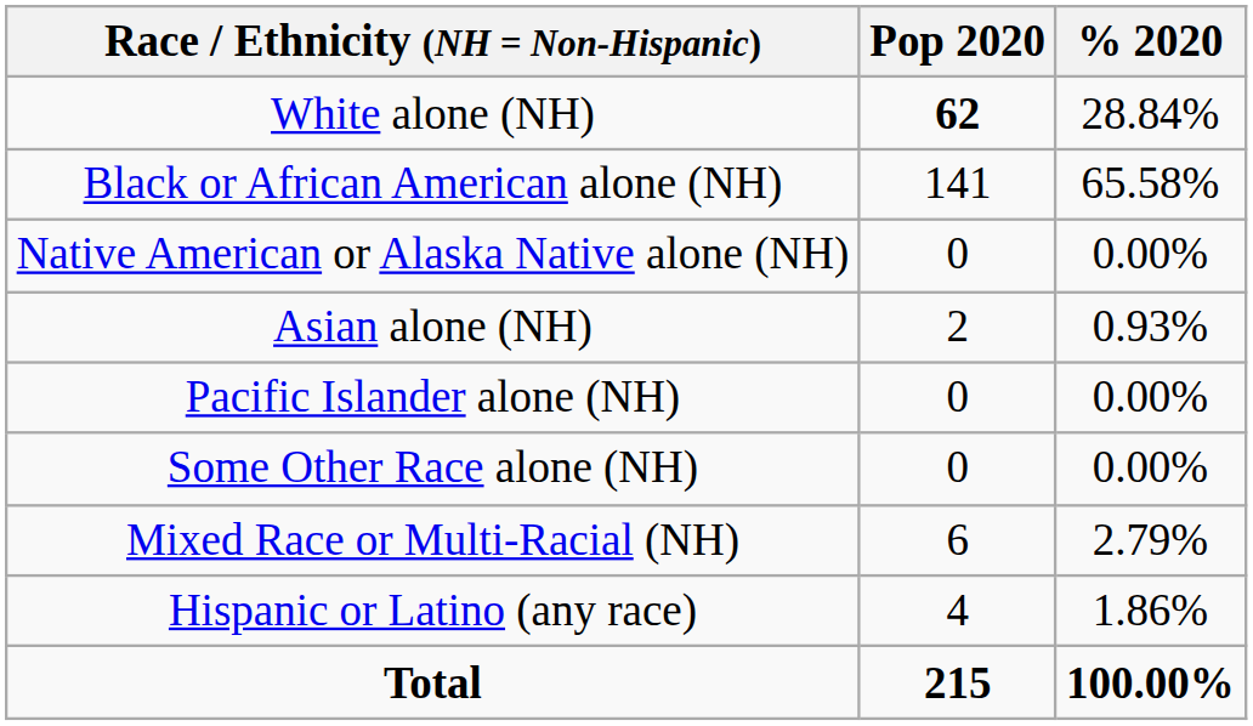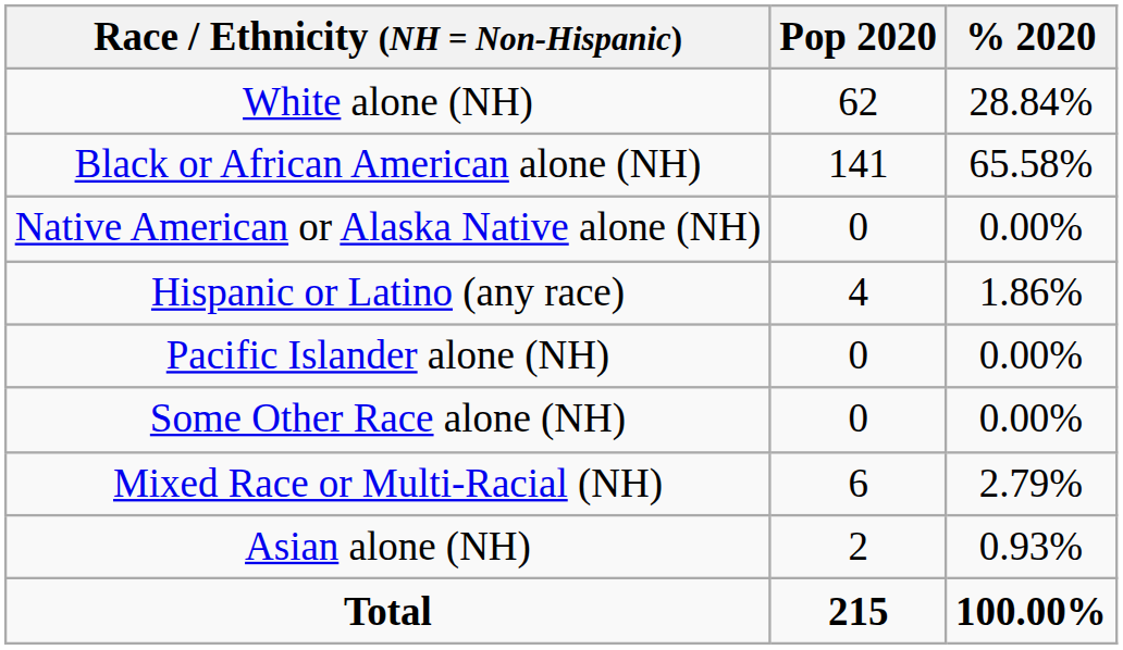 <table class="wikitable" style="text-align:center;">
 <tr>
 <th>Race / Ethnicity <small>(<em>NH = Non-Hispanic</em>)</small></th>
 <th>Pop 2020</th>
 <th>% 2020</th>
 </tr>
 <tr>
 <td><a href='#'>White</a> alone (NH)</td>
-<td><strong>62</strong></td>
+<td>62</td>
 <td>28.84%</td>
 </tr>
 <tr>
 <td><a href='#'>Black or African American</a> alone (NH)</td>
 <td>141</td>
 <td>65.58%</td>
 </tr>
 <tr>
 <td><a href='#'>Native American</a> or <a href='#'>Alaska Native</a> alone (NH)</td>
 <td>0</td>
 <td>0.00%</td>
 </tr>
 <tr>
-<td><a href='#'>Asian</a> alone (NH)</td>
-<td>2</td>
-<td>0.93%</td>
+<td><a href='#'>Hispanic or Latino</a> (any race)</td>
+<td>4</td>
+<td>1.86%</td>
 </tr>
 <tr>
 <td><a href='#'>Pacific Islander</a> alone (NH)</td>
 <td>0</td>
 <td>0.00%</td>
 </tr>
 <tr>
 <td><a href='#'>Some Other Race</a> alone (NH)</td>
 <td>0</td>
 <td>0.00%</td>
 </tr>
 <tr>
 <td><a href='#'>Mixed Race or Multi-Racial</a> (NH)</td>
 <td>6</td>
 <td>2.79%</td>
 </tr>
 <tr>
-<td><a href='#'>Hispanic or Latino</a> (any race)</td>
-<td>4</td>
-<td>1.86%</td>
+<td><a href='#'>Asian</a> alone (NH)</td>
+<td>2</td>
+<td>0.93%</td>
 </tr>
 <tr>
 <td><strong>Total</strong></td>
 <td><strong>215</strong></td>
 <td><strong>100.00%</strong></td>
 </tr>
 </table>
